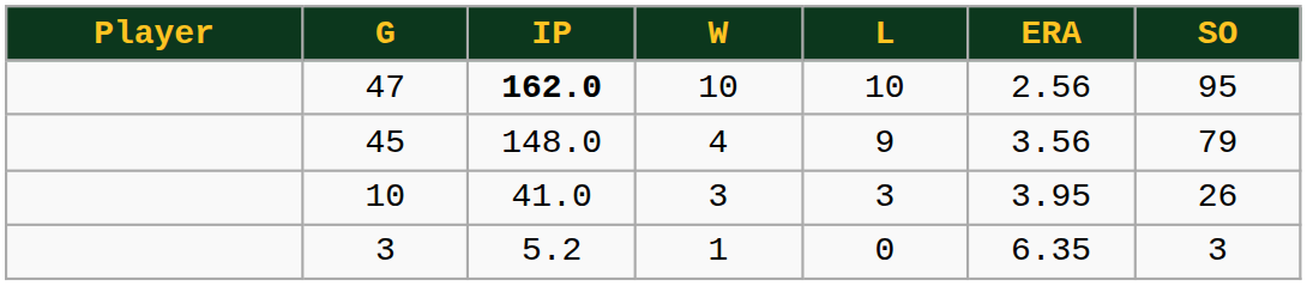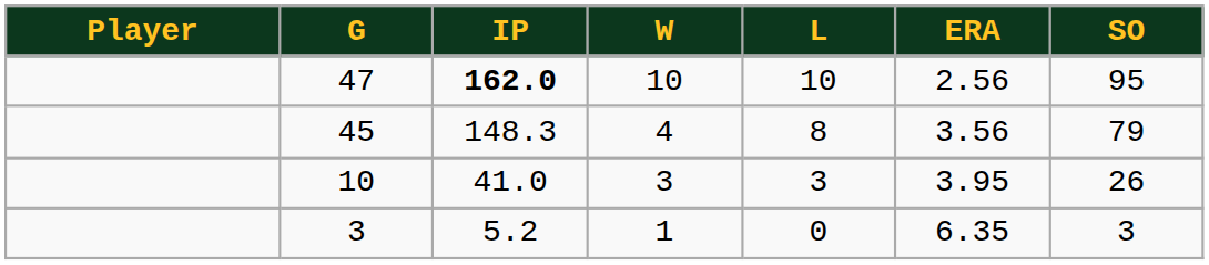 <table class="wikitable sortable">
 <tr>
 <th style="background:#0C371D;color:#ffc322;" width="16%">Player</th>
 <th style="background:#0C371D;color:#ffc322;" width="9%">G</th>
 <th style="background:#0C371D;color:#ffc322;" width="9%">IP</th>
 <th style="background:#0C371D;color:#ffc322;" width="9%">W</th>
 <th style="background:#0C371D;color:#ffc322;" width="9%">L</th>
 <th style="background:#0C371D;color:#ffc322;" width="9%">ERA</th>
 <th style="background:#0C371D;color:#ffc322;" width="9%">SO</th>
 </tr>
 <tr align="center">
 <td></td>
 <td>47</td>
 <td><strong>162.0</strong></td>
 <td>10</td>
 <td>10</td>
 <td>2.56</td>
 <td>95</td>
 </tr>
 <tr align="center">
 <td></td>
 <td>45</td>
-<td>148.0</td>
+<td>148.3</td>
 <td>4</td>
-<td>9</td>
+<td>8</td>
 <td>3.56</td>
 <td>79</td>
 </tr>
 <tr align="center">
 <td></td>
 <td>10</td>
 <td>41.0</td>
 <td>3</td>
 <td>3</td>
 <td>3.95</td>
 <td>26</td>
 </tr>
 <tr align="center">
 <td></td>
 <td>3</td>
 <td>5.2</td>
 <td>1</td>
 <td>0</td>
 <td>6.35</td>
 <td>3</td>
 </tr>
 </table>
